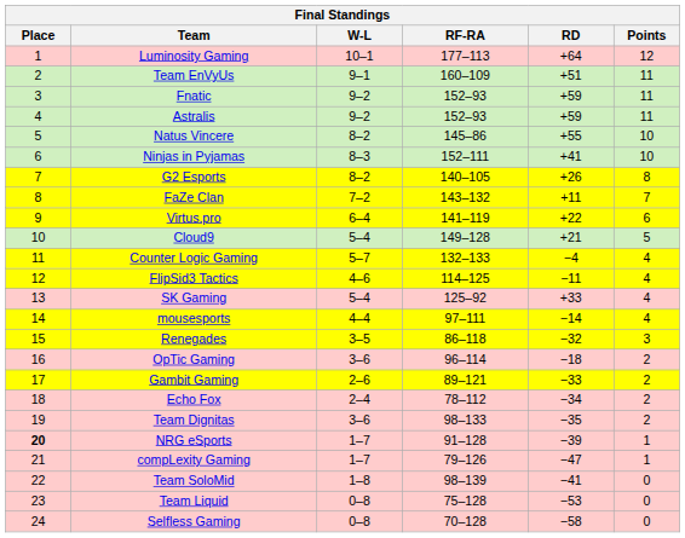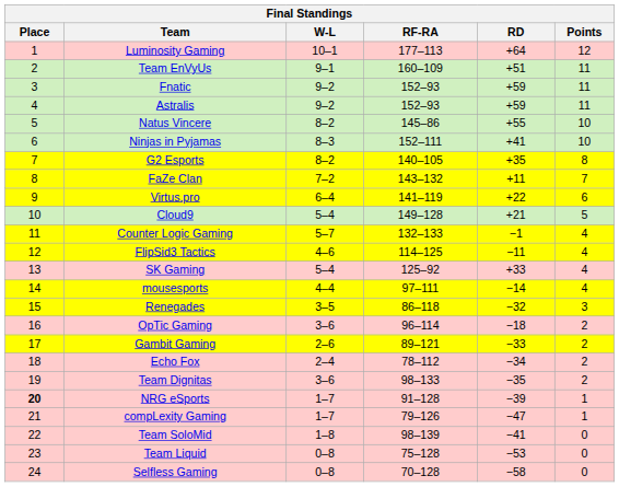 <table class="wikitable" style="text-align: center;">
 <tr>
 <th colspan=6>Final Standings</th>
 </tr>
 <tr>
 <th width="75px">Place</th>
 <th width="300">Team</th>
 <th width="100px">W-L</th>
 <th width="150px">RF-RA</th>
 <th width="100px">RD</th>
 <th width="75px">Points</th>
 </tr>
 <tr style="background: #FFCCCC;">
 <td>1</td>
 <td><a href='#'>Luminosity Gaming</a></td>
 <td>10–1</td>
 <td>177–113</td>
 <td>+64</td>
 <td>12</td>
 </tr>
 <tr style="background: #D0F0C0;">
 <td>2</td>
 <td><a href='#'>Team EnVyUs</a></td>
 <td>9–1</td>
 <td>160–109</td>
 <td>+51</td>
 <td>11</td>
 </tr>
 <tr style="background: #D0F0C0;">
 <td>3</td>
 <td><a href='#'>Fnatic</a></td>
 <td>9–2</td>
 <td>152–93</td>
 <td>+59</td>
 <td>11</td>
 </tr>
 <tr style="background: #D0F0C0;">
 <td>4</td>
 <td><a href='#'>Astralis</a></td>
 <td>9–2</td>
 <td>152–93</td>
 <td>+59</td>
 <td>11</td>
 </tr>
 <tr style="background: #D0F0C0;">
 <td>5</td>
 <td><a href='#'>Natus Vincere</a></td>
 <td>8–2</td>
 <td>145–86</td>
 <td>+55</td>
 <td>10</td>
 </tr>
 <tr style="background: #D0F0C0;">
 <td>6</td>
 <td><a href='#'>Ninjas in Pyjamas</a></td>
 <td>8–3</td>
 <td>152–111</td>
 <td>+41</td>
 <td>10</td>
 </tr>
 <tr style="background: #FFFF00;">
 <td>7</td>
 <td><a href='#'>G2 Esports</a></td>
 <td>8–2</td>
 <td>140–105</td>
-<td>+26</td>
+<td>+35</td>
 <td>8</td>
 </tr>
 <tr style="background: #FFFF00;">
 <td>8</td>
 <td><a href='#'>FaZe Clan</a></td>
 <td>7–2</td>
 <td>143–132</td>
 <td>+11</td>
 <td>7</td>
 </tr>
 <tr style="background: #FFFF00;">
 <td>9</td>
 <td><a href='#'>Virtus.pro</a></td>
 <td>6–4</td>
 <td>141–119</td>
 <td>+22</td>
 <td>6</td>
 </tr>
 <tr style="background: #D0F0C0;">
 <td>10</td>
 <td><a href='#'>Cloud9</a></td>
 <td>5–4</td>
 <td>149–128</td>
 <td>+21</td>
 <td>5</td>
 </tr>
 <tr style="background: #FFFF00;">
 <td>11</td>
 <td><a href='#'>Counter Logic Gaming</a></td>
 <td>5–7</td>
 <td>132–133</td>
-<td>−4</td>
+<td>−1</td>
 <td>4</td>
 </tr>
 <tr style="background: #FFFF00;">
 <td>12</td>
 <td><a href='#'>FlipSid3 Tactics</a></td>
 <td>4–6</td>
 <td>114–125</td>
 <td>−11</td>
 <td>4</td>
 </tr>
 <tr style="background: #FFCCCC;">
 <td>13</td>
 <td><a href='#'>SK Gaming</a></td>
 <td>5–4</td>
 <td>125–92</td>
 <td>+33</td>
 <td>4</td>
 </tr>
 <tr style="background: #FFFF00;">
 <td>14</td>
 <td><a href='#'>mousesports</a></td>
 <td>4–4</td>
 <td>97–111</td>
 <td>−14</td>
 <td>4</td>
 </tr>
 <tr style="background: #FFFF00;">
 <td>15</td>
 <td><a href='#'>Renegades</a></td>
 <td>3–5</td>
 <td>86–118</td>
 <td>−32</td>
 <td>3</td>
 </tr>
 <tr style="background: #FFCCCC;">
 <td>16</td>
 <td><a href='#'>OpTic Gaming</a></td>
 <td>3–6</td>
 <td>96–114</td>
 <td>−18</td>
 <td>2</td>
 </tr>
 <tr style="background: #FFFF00;">
 <td>17</td>
 <td><a href='#'>Gambit Gaming</a></td>
 <td>2–6</td>
 <td>89–121</td>
 <td>−33</td>
 <td>2</td>
 </tr>
 <tr style="background: #FFCCCC;">
 <td>18</td>
 <td><a href='#'>Echo Fox</a></td>
 <td>2–4</td>
 <td>78–112</td>
 <td>−34</td>
 <td>2</td>
 </tr>
 <tr style="background: #FFCCCC;">
 <td>19</td>
 <td><a href='#'>Team Dignitas</a></td>
 <td>3–6</td>
 <td>98–133</td>
 <td>−35</td>
 <td>2</td>
 </tr>
 <tr style="background: #FFCCCC;">
 <td><strong>20</strong></td>
 <td><a href='#'>NRG eSports</a></td>
 <td>1–7</td>
 <td>91–128</td>
 <td>−39</td>
 <td>1</td>
 </tr>
 <tr style="background: #FFCCCC;">
 <td>21</td>
 <td><a href='#'>compLexity Gaming</a></td>
 <td>1–7</td>
 <td>79–126</td>
 <td>−47</td>
 <td>1</td>
 </tr>
 <tr style="background: #FFCCCC;">
 <td>22</td>
 <td><a href='#'>Team SoloMid</a></td>
 <td>1–8</td>
 <td>98–139</td>
 <td>−41</td>
 <td>0</td>
 </tr>
 <tr style="background: #FFCCCC;">
 <td>23</td>
 <td><a href='#'>Team Liquid</a></td>
 <td>0–8</td>
 <td>75–128</td>
 <td>−53</td>
 <td>0</td>
 </tr>
 <tr style="background: #FFCCCC;">
 <td>24</td>
 <td><a href='#'>Selfless Gaming</a></td>
 <td>0–8</td>
 <td>70–128</td>
 <td>−58</td>
 <td>0</td>
 </tr>
 </table>
